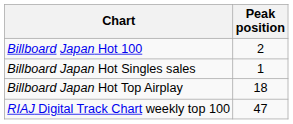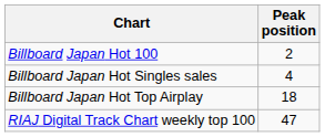 <table class="wikitable sortable" style="text-align:center;">
 <tr>
 <th>Chart</th>
 <th>Peak<br>position</th>
 </tr>
 <tr>
 <td align="left"><em><a href='#'>Billboard</a></em> <a href='#'><em>Japan</em> Hot 100</a></td>
 <td>2</td>
 </tr>
 <tr>
 <td align="left"><em>Billboard Japan</em> Hot Singles sales</td>
-<td>1</td>
+<td>4</td>
 </tr>
 <tr>
 <td align="left"><em>Billboard Japan</em> Hot Top Airplay</td>
 <td>18</td>
 </tr>
 <tr>
 <td align="left"><a href='#'><em>RIAJ</em> Digital Track Chart</a> weekly top 100</td>
 <td>47</td>
 </tr>
 </table>
